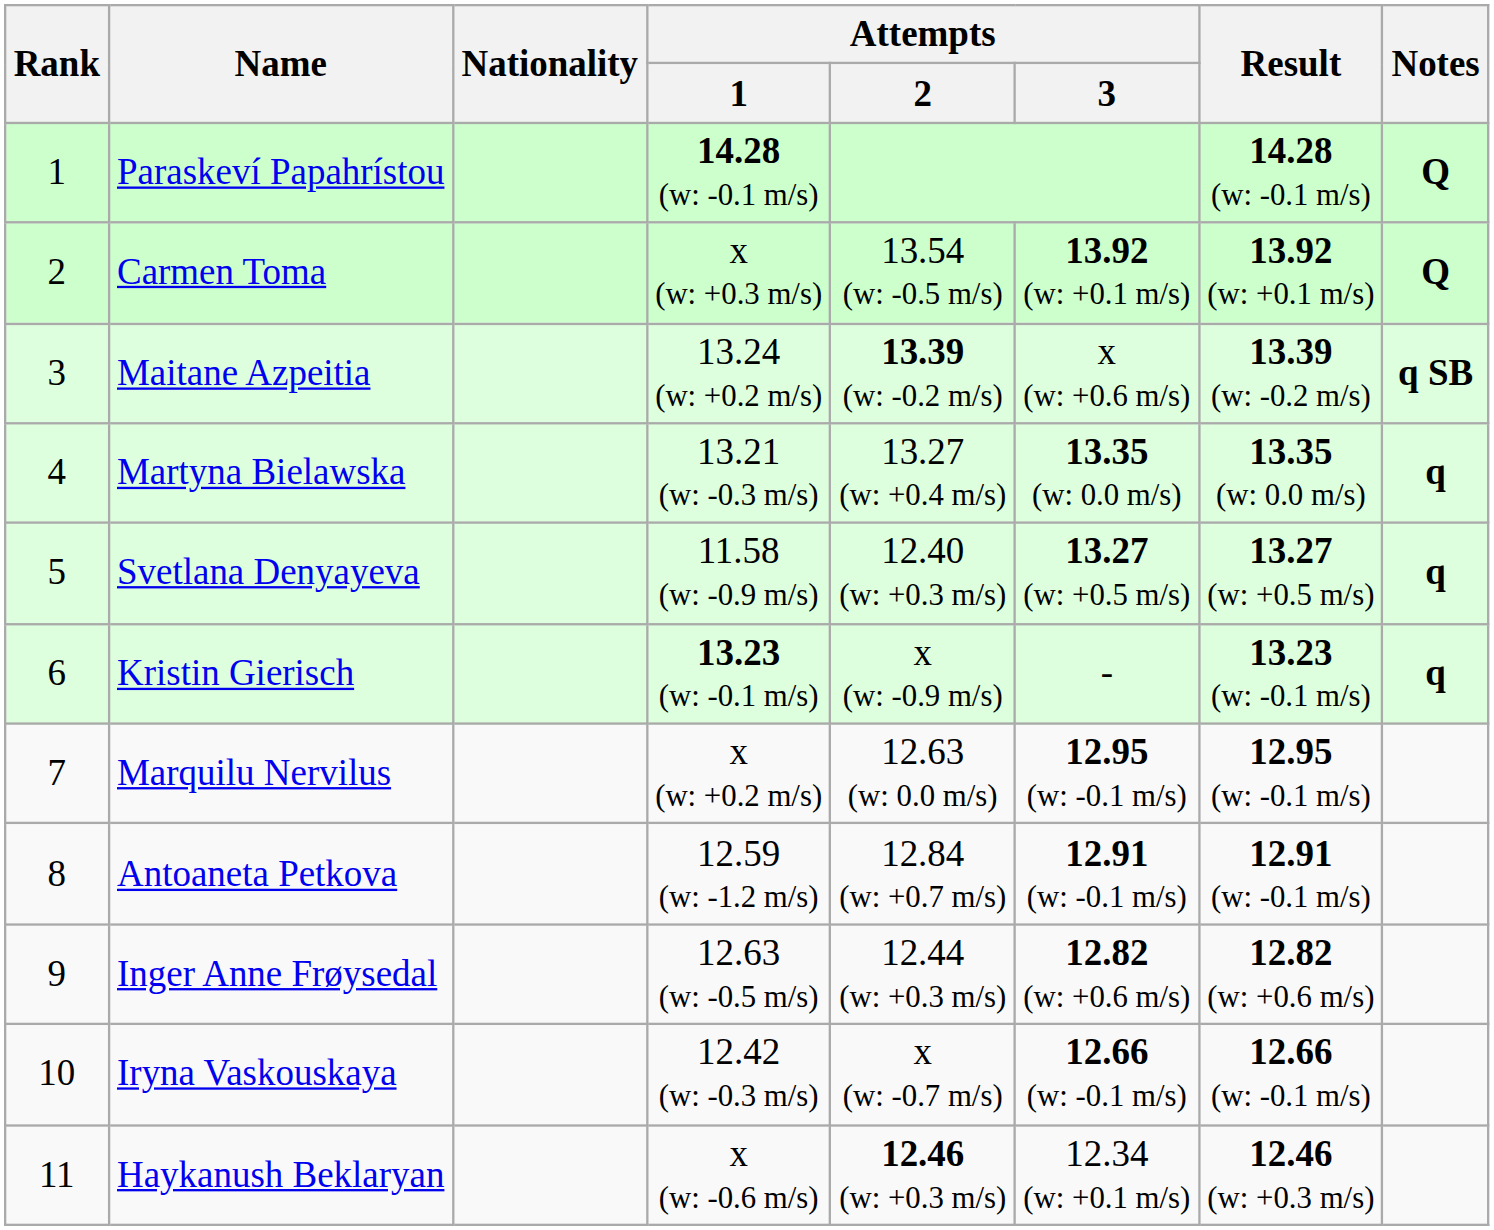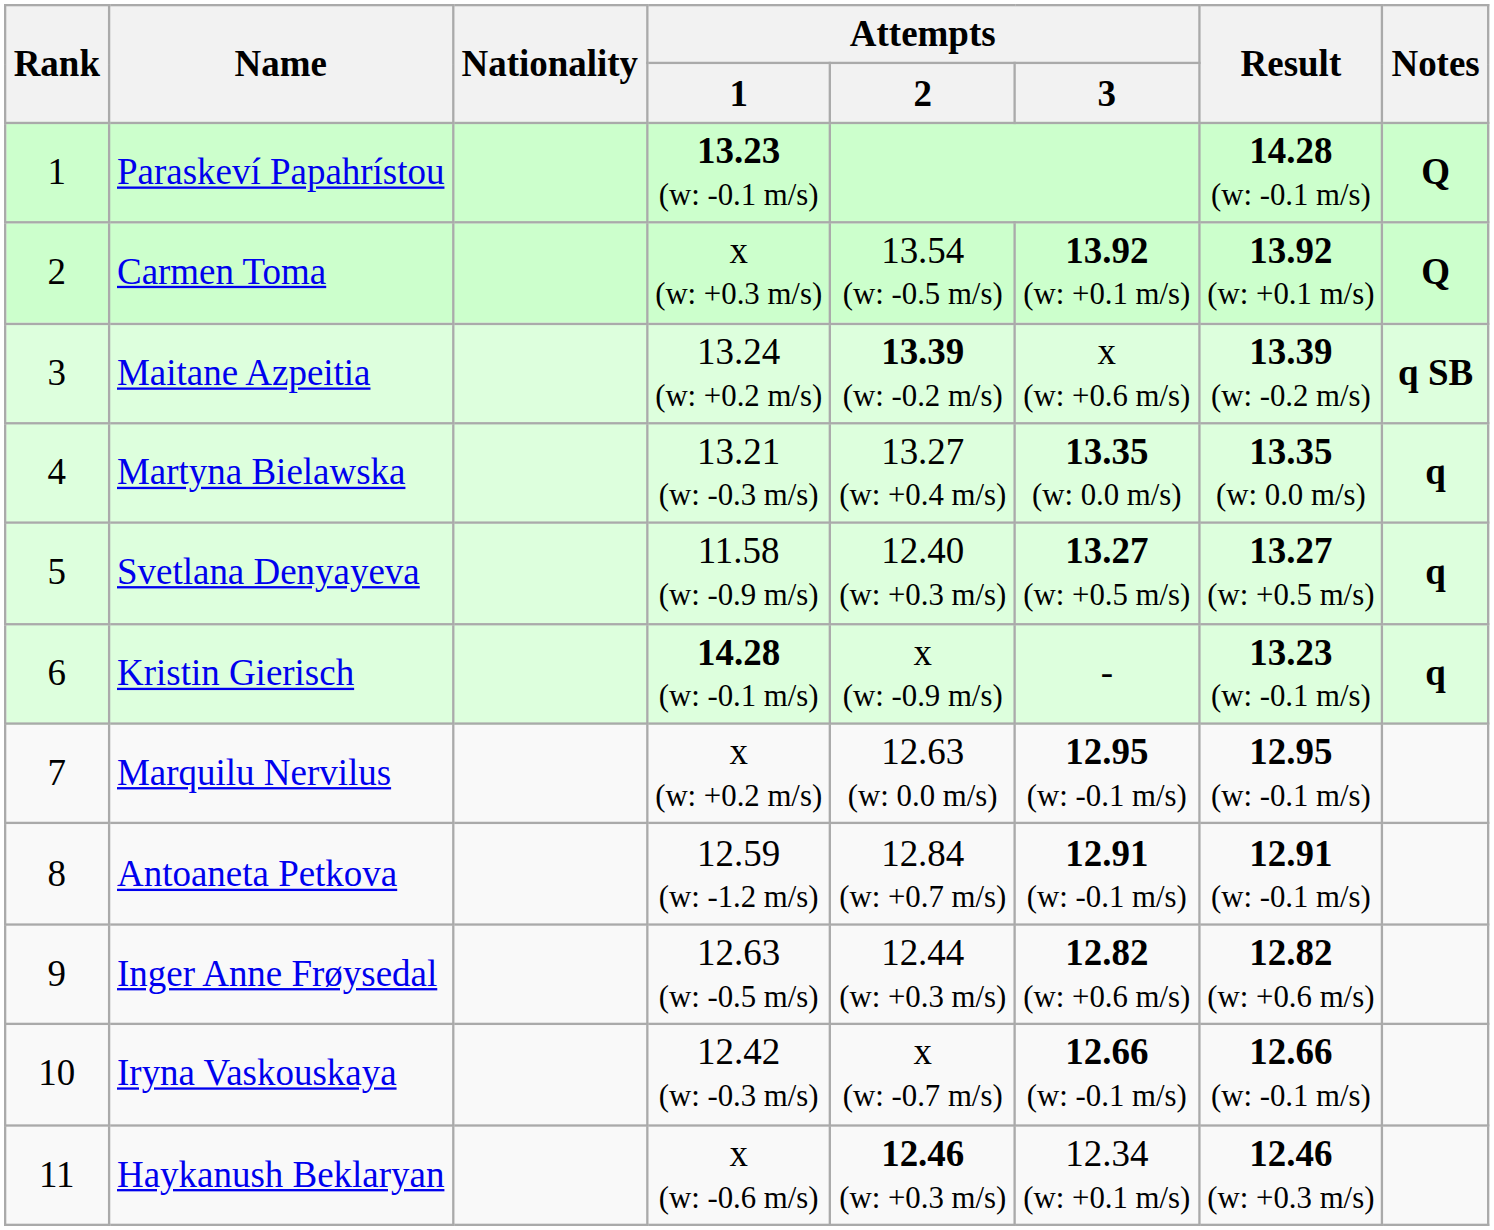 <table class="wikitable sortable" style="text-align:center">
 <tr>
 <th rowspan=2>Rank</th>
 <th rowspan=2>Name</th>
 <th rowspan=2>Nationality</th>
 <th colspan=3>Attempts</th>
 <th rowspan=2>Result</th>
 <th rowspan=2>Notes</th>
 </tr>
 <tr>
 <th>1</th>
 <th>2</th>
 <th>3</th>
 </tr>
 <tr bgcolor=ccffcc>
 <td>1</td>
 <td align=left><a href='#'>Paraskeví Papahrístou</a></td>
 <td align=left></td>
-<td><strong>14.28</strong> <br><small>(w: -0.1 m/s)</small></td>
+<td><strong>13.23</strong> <br><small>(w: -0.1 m/s)</small></td>
 <td colspan=2></td>
 <td><strong>14.28</strong> <br><small>(w: -0.1 m/s)</small></td>
 <td><strong>Q</strong></td>
 </tr>
 <tr bgcolor=ccffcc>
 <td>2</td>
 <td align=left><a href='#'>Carmen Toma</a></td>
 <td align=left></td>
 <td>x <br><small>(w: +0.3 m/s)</small></td>
 <td>13.54 <br><small>(w: -0.5 m/s)</small></td>
 <td><strong>13.92</strong> <br><small>(w: +0.1 m/s)</small></td>
 <td><strong>13.92</strong> <br><small>(w: +0.1 m/s)</small></td>
 <td><strong>Q</strong></td>
 </tr>
 <tr bgcolor=ddffdd>
 <td>3</td>
 <td align=left><a href='#'>Maitane Azpeitia</a></td>
 <td align=left></td>
 <td>13.24 <br><small>(w: +0.2 m/s)</small></td>
 <td><strong>13.39</strong> <br><small>(w: -0.2 m/s)</small></td>
 <td>x <br><small>(w: +0.6 m/s)</small></td>
 <td><strong>13.39</strong> <br><small>(w: -0.2 m/s)</small></td>
 <td><strong>q SB</strong></td>
 </tr>
 <tr bgcolor=ddffdd>
 <td>4</td>
 <td align=left><a href='#'>Martyna Bielawska</a></td>
 <td align=left></td>
 <td>13.21 <br><small>(w: -0.3 m/s)</small></td>
 <td>13.27 <br><small>(w: +0.4 m/s)</small></td>
 <td><strong>13.35</strong> <br><small>(w: 0.0 m/s)</small></td>
 <td><strong>13.35</strong> <br><small>(w: 0.0 m/s)</small></td>
 <td><strong>q</strong></td>
 </tr>
 <tr bgcolor=ddffdd>
 <td>5</td>
 <td align=left><a href='#'>Svetlana Denyayeva</a></td>
 <td align=left></td>
 <td>11.58 <br><small>(w: -0.9 m/s)</small></td>
 <td>12.40 <br><small>(w: +0.3 m/s)</small></td>
 <td><strong>13.27</strong> <br><small>(w: +0.5 m/s)</small></td>
 <td><strong>13.27</strong> <br><small>(w: +0.5 m/s)</small></td>
 <td><strong>q</strong></td>
 </tr>
 <tr bgcolor=ddffdd>
 <td>6</td>
 <td align=left><a href='#'>Kristin Gierisch</a></td>
 <td align=left></td>
-<td><strong>13.23</strong> <br><small>(w: -0.1 m/s)</small></td>
+<td><strong>14.28</strong> <br><small>(w: -0.1 m/s)</small></td>
 <td>x <br><small>(w: -0.9 m/s)</small></td>
 <td>-</td>
 <td><strong>13.23</strong> <br><small>(w: -0.1 m/s)</small></td>
 <td><strong>q</strong></td>
 </tr>
 <tr>
 <td>7</td>
 <td align=left><a href='#'>Marquilu Nervilus</a></td>
 <td align=left></td>
 <td>x <br><small>(w: +0.2 m/s)</small></td>
 <td>12.63 <br><small>(w: 0.0 m/s)</small></td>
 <td><strong>12.95</strong> <br><small>(w: -0.1 m/s)</small></td>
 <td><strong>12.95</strong> <br><small>(w: -0.1 m/s)</small></td>
 <td></td>
 </tr>
 <tr>
 <td>8</td>
 <td align=left><a href='#'>Antoaneta Petkova</a></td>
 <td align=left></td>
 <td>12.59 <br><small>(w: -1.2 m/s)</small></td>
 <td>12.84 <br><small>(w: +0.7 m/s)</small></td>
 <td><strong>12.91</strong> <br><small>(w: -0.1 m/s)</small></td>
 <td><strong>12.91</strong> <br><small>(w: -0.1 m/s)</small></td>
 <td></td>
 </tr>
 <tr>
 <td>9</td>
 <td align=left><a href='#'>Inger Anne Frøysedal</a></td>
 <td align=left></td>
 <td>12.63 <br><small>(w: -0.5 m/s)</small></td>
 <td>12.44 <br><small>(w: +0.3 m/s)</small></td>
 <td><strong>12.82</strong> <br><small>(w: +0.6 m/s)</small></td>
 <td><strong>12.82</strong> <br><small>(w: +0.6 m/s)</small></td>
 <td></td>
 </tr>
 <tr>
 <td>10</td>
 <td align=left><a href='#'>Iryna Vaskouskaya</a></td>
 <td align=left></td>
 <td>12.42 <br><small>(w: -0.3 m/s)</small></td>
 <td>x <br><small>(w: -0.7 m/s)</small></td>
 <td><strong>12.66</strong> <br><small>(w: -0.1 m/s)</small></td>
 <td><strong>12.66</strong> <br><small>(w: -0.1 m/s)</small></td>
 <td></td>
 </tr>
 <tr>
 <td>11</td>
 <td align=left><a href='#'>Haykanush Beklaryan</a></td>
 <td align=left></td>
 <td>x <br><small>(w: -0.6 m/s)</small></td>
 <td><strong>12.46</strong> <br><small>(w: +0.3 m/s)</small></td>
 <td>12.34 <br><small>(w: +0.1 m/s)</small></td>
 <td><strong>12.46</strong> <br><small>(w: +0.3 m/s)</small></td>
 <td></td>
 </tr>
 </table>
